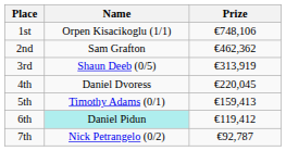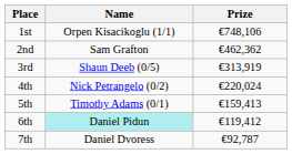 <table class="wikitable">
 <tr>
 <th width="50">Place</th>
 <th width="200">Name</th>
 <th width="125">Prize</th>
 </tr>
 <tr>
 <td align = "center">1st</td>
 <td align = "center">Orpen Kisacikoglu (1/1)</td>
 <td align="center">€748,106</td>
 </tr>
 <tr>
 <td align = "center">2nd</td>
 <td align = "center">Sam Grafton</td>
 <td align="center">€462,362</td>
 </tr>
 <tr>
 <td align = "center">3rd</td>
 <td align = "center"><a href='#'>Shaun Deeb</a> (0/5)</td>
 <td align="center">€313,919</td>
 </tr>
 <tr>
 <td align = "center">4th</td>
-<td align = "center">Daniel Dvoress</td>
-<td align="center">€220,045</td>
+<td align = "center"><a href='#'>Nick Petrangelo</a> (0/2)</td>
+<td align="center">€220,024</td>
 </tr>
 <tr>
 <td align = "center">5th</td>
 <td align = "center"><a href='#'>Timothy Adams</a> (0/1)</td>
 <td align="center">€159,413</td>
 </tr>
 <tr>
 <td align = "center">6th</td>
 <td align = "center" style="background: paleturquoise;">Daniel Pidun</td>
 <td align="center">€119,412</td>
 </tr>
 <tr>
 <td align = "center">7th</td>
-<td align = "center"><a href='#'>Nick Petrangelo</a> (0/2)</td>
+<td align = "center">Daniel Dvoress</td>
 <td align="center">€92,787</td>
 </tr>
 </table>
